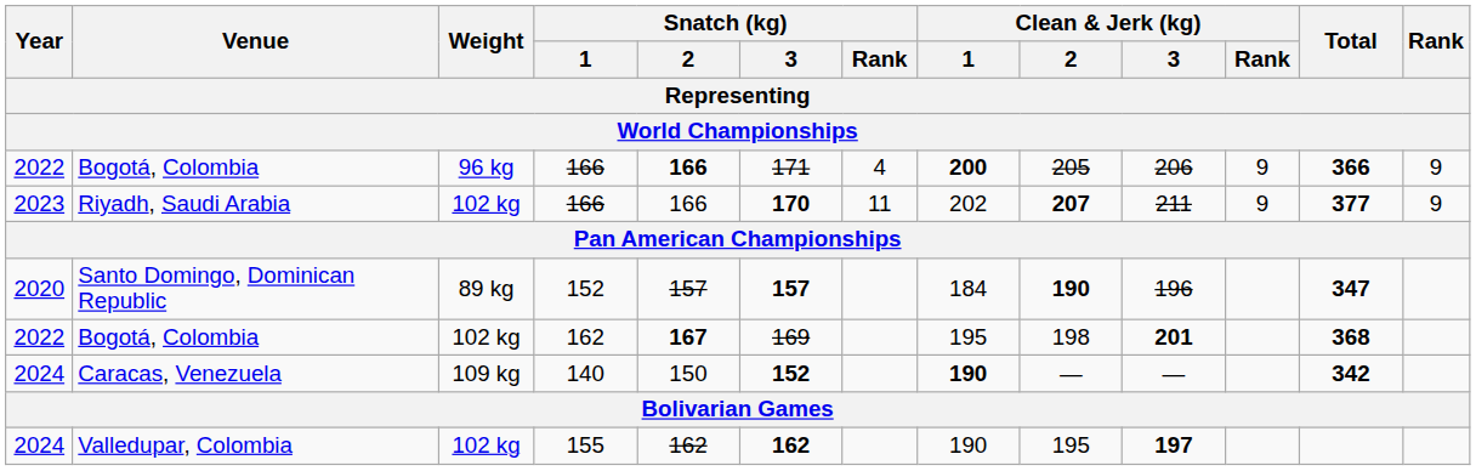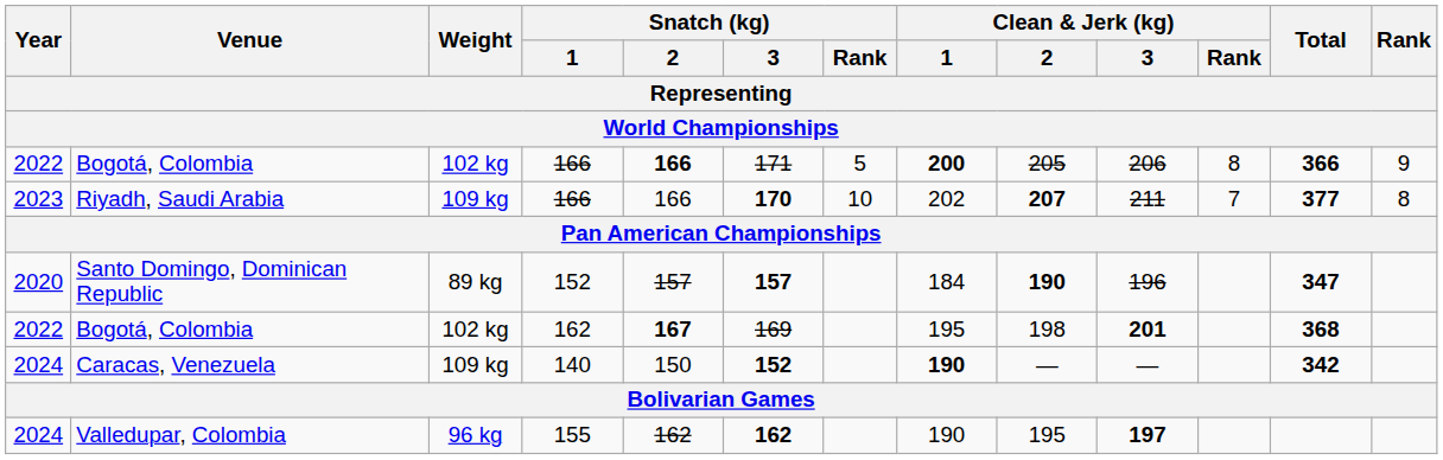 <table class = "wikitable" style="text-align:center;">
 <tr>
 <th rowspan=2 width=40>Year</th>
 <th rowspan=2 width=250>Venue</th>
 <th rowspan=2 width=60>Weight</th>
 <th colspan=4>Snatch (kg)</th>
 <th colspan=4>Clean & Jerk (kg)</th>
 <th rowspan=2 width=65>Total</th>
 <th rowspan=2 width=40>Rank</th>
 </tr>
 <tr>
 <th width=65>1</th>
 <th width=65>2</th>
 <th width=65>3</th>
 <th width=45>Rank</th>
 <th width=65>1</th>
 <th width=65>2</th>
 <th width=65>3</th>
 <th width=45>Rank</th>
 </tr>
 <tr>
 <th colspan=13>Representing </th>
 </tr>
 <tr>
 <th colspan=13><a href='#'>World Championships</a></th>
 </tr>
 <tr>
 <td><a href='#'>2022</a></td>
 <td align=left> <a href='#'>Bogotá</a>, <a href='#'>Colombia</a></td>
-<td><a href='#'>96 kg</a></td>
+<td><a href='#'>102 kg</a></td>
 <td><s>166</s></td>
 <td><strong>166</strong></td>
 <td><s>171</s></td>
-<td>4</td>
+<td>5</td>
 <td><strong>200</strong></td>
 <td><s>205</s></td>
 <td><s>206</s></td>
-<td>9</td>
+<td>8</td>
 <td><strong>366</strong></td>
 <td>9</td>
 </tr>
 <tr>
 <td><a href='#'>2023</a></td>
 <td align=left> <a href='#'>Riyadh</a>, <a href='#'>Saudi Arabia</a></td>
-<td><a href='#'>102 kg</a></td>
+<td><a href='#'>109 kg</a></td>
 <td><s>166</s></td>
 <td>166</td>
 <td><strong>170</strong></td>
-<td>11</td>
+<td>10</td>
 <td>202</td>
 <td><strong>207</strong></td>
 <td><s>211</s></td>
-<td>9</td>
+<td>7</td>
 <td><strong>377</strong></td>
-<td>9</td>
+<td>8</td>
 </tr>
 <tr>
 <th colspan=13><a href='#'>Pan American Championships</a></th>
 </tr>
 <tr>
 <td><a href='#'>2020</a></td>
 <td align=left> <a href='#'>Santo Domingo</a>, <a href='#'>Dominican Republic</a></td>
 <td>89 kg</td>
 <td>152</td>
 <td><s>157</s></td>
 <td><strong>157</strong></td>
 <td></td>
 <td>184</td>
 <td><strong>190</strong></td>
 <td><s>196</s></td>
 <td></td>
 <td><strong>347</strong></td>
 <td></td>
 </tr>
 <tr>
 <td><a href='#'>2022</a></td>
 <td align=left> <a href='#'>Bogotá</a>, <a href='#'>Colombia</a></td>
 <td>102 kg</td>
 <td>162</td>
 <td><strong>167</strong></td>
 <td><s>169</s></td>
 <td></td>
 <td>195</td>
 <td>198</td>
 <td><strong>201</strong></td>
 <td></td>
 <td><strong>368</strong></td>
 <td></td>
 </tr>
 <tr>
 <td><a href='#'>2024</a></td>
 <td align=left> <a href='#'>Caracas</a>, <a href='#'>Venezuela</a></td>
 <td>109 kg</td>
 <td>140</td>
 <td>150</td>
 <td><strong>152</strong></td>
 <td></td>
 <td><strong>190</strong></td>
 <td>—</td>
 <td>—</td>
 <td></td>
 <td><strong>342</strong></td>
 <td></td>
 </tr>
 <tr>
 <th colspan=13><a href='#'>Bolivarian Games</a></th>
 </tr>
 <tr>
 <td><a href='#'>2024</a></td>
 <td align=left> <a href='#'>Valledupar</a>, <a href='#'>Colombia</a></td>
-<td><a href='#'>102 kg</a></td>
+<td><a href='#'>96 kg</a></td>
 <td>155</td>
 <td><s>162</s></td>
 <td><strong>162</strong></td>
 <td></td>
 <td>190</td>
 <td>195</td>
 <td><strong>197</strong></td>
 <td></td>
 <td></td>
 <td></td>
 </tr>
 </table>
